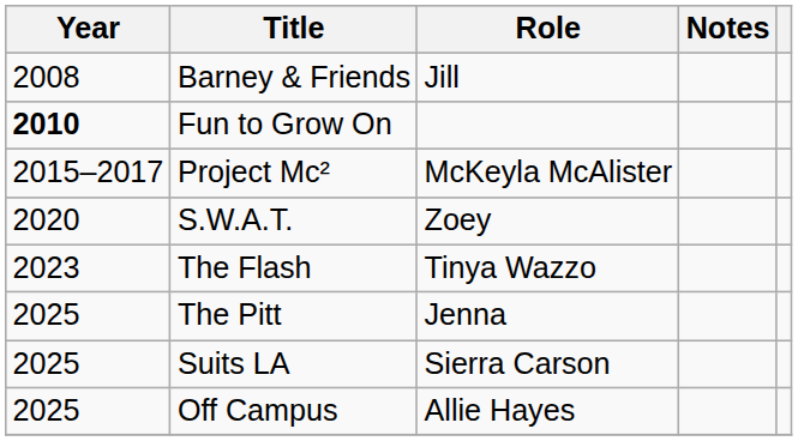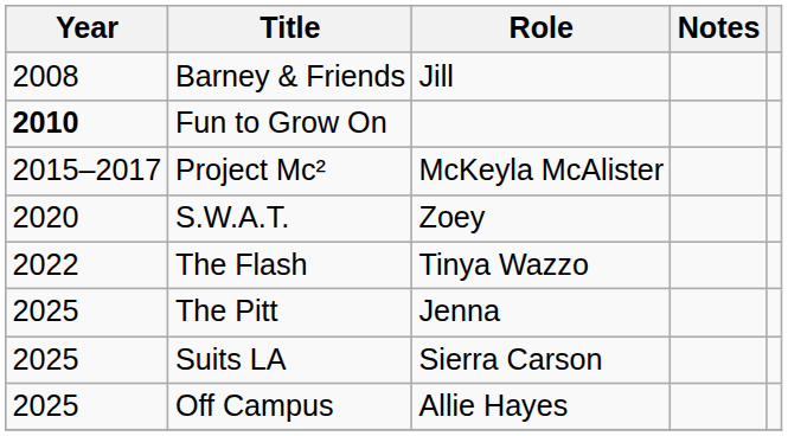 <table class="wikitable sortable">
 <tr>
 <th>Year</th>
 <th>Title</th>
 <th>Role</th>
 <th>Notes</th>
 <th></th>
 </tr>
 <tr>
 <td>2008</td>
 <td>Barney & Friends</td>
 <td>Jill</td>
 <td></td>
 <td></td>
 </tr>
 <tr>
 <td><strong>2010</strong></td>
 <td>Fun to Grow On</td>
 <td></td>
 <td></td>
 <td></td>
 </tr>
 <tr>
 <td>2015–2017</td>
 <td>Project Mc²</td>
 <td>McKeyla McAlister</td>
 <td></td>
 <td></td>
 </tr>
 <tr>
 <td>2020</td>
 <td>S.W.A.T.</td>
 <td>Zoey</td>
 <td></td>
 <td></td>
 </tr>
 <tr>
-<td>2023</td>
+<td>2022</td>
 <td>The Flash</td>
 <td>Tinya Wazzo</td>
 <td></td>
 <td></td>
 </tr>
 <tr>
 <td>2025</td>
 <td>The Pitt</td>
 <td>Jenna</td>
 <td></td>
 <td></td>
 </tr>
 <tr>
 <td>2025</td>
 <td>Suits LA</td>
 <td>Sierra Carson</td>
 <td></td>
 <td></td>
 </tr>
 <tr>
 <td>2025</td>
 <td>Off Campus</td>
 <td>Allie Hayes</td>
 <td></td>
 <td></td>
 </tr>
 <tr>
 </tr>
 </table>
